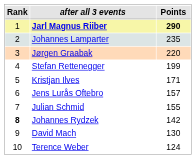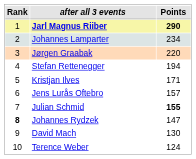 <table cellspacing="1" cellpadding="3" style="border:1px solid #AAAAAA;font-size:86%">
 <tr style="background-color: #E4E4E4;">
 </tr>
 <tr style="background-color: #E4E4E4;">
 <th style="border-bottom:1px solid #AAAAAA; width: 10px;">Rank</th>
 <th style="border-bottom:1px solid #AAAAAA; width: 200px;"><em>after all 3 events</em></th>
 <th style="border-bottom:1px solid #AAAAAA; width: 50px;">Points</th>
 </tr>
 <tr style="background:#f7f6a8;">
 <td align=center>1</td>
 <td> <strong><a href='#'>Jarl Magnus Riiber</a></strong></td>
 <td align=center><strong>290</strong></td>
 </tr>
 <tr style="background:#dce5e5;">
 <td align=center>2</td>
 <td> <a href='#'>Johannes Lamparter</a></td>
-<td align=center>235</td>
+<td align=center>234</td>
 </tr>
 <tr style="background:#ffdab9;">
 <td align=center>3</td>
 <td> <a href='#'>Jørgen Graabak</a></td>
 <td align=center>220</td>
 </tr>
 <tr>
 <td align=center>4</td>
 <td> <a href='#'>Stefan Rettenegger</a></td>
-<td align=center>199</td>
+<td align=center>194</td>
 </tr>
 <tr>
 <td align=center>5</td>
 <td> <a href='#'>Kristjan Ilves</a></td>
 <td align=center>171</td>
 </tr>
 <tr>
 <td align=center>6</td>
 <td> <a href='#'>Jens Lurås Oftebro</a></td>
 <td align=center>157</td>
 </tr>
 <tr>
 <td align=center>7</td>
 <td> <a href='#'>Julian Schmid</a></td>
-<td align=center>155</td>
+<td align=center><strong>155</strong></td>
 </tr>
 <tr>
 <td align=center><strong>8</strong></td>
 <td> <a href='#'>Johannes Rydzek</a></td>
-<td align=center>142</td>
+<td align=center>147</td>
 </tr>
 <tr>
 <td align=center>9</td>
 <td> <a href='#'>David Mach</a></td>
 <td align=center>130</td>
 </tr>
 <tr>
 <td align=center>10</td>
 <td> <a href='#'>Terence Weber</a></td>
 <td align=center>124</td>
 </tr>
 </table>
